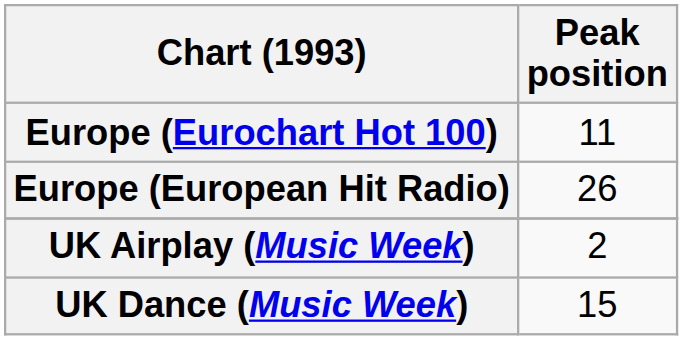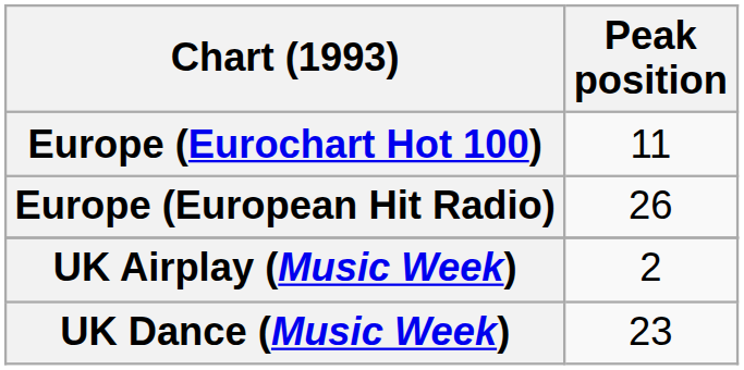 <table class="wikitable sortable plainrowheaders" style="text-align:center">
 <tr>
 <th scope="col">Chart (1993)</th>
 <th scope="col">Peak<br>position</th>
 </tr>
 <tr>
 <th scope="row">Europe (<a href='#'>Eurochart Hot 100</a>)</th>
 <td>11</td>
 </tr>
 <tr>
 <th scope="row">Europe (European Hit Radio)</th>
 <td>26</td>
 </tr>
 <tr>
 </tr>
 <tr>
 </tr>
 <tr>
 </tr>
 <tr>
 <th scope="row">UK Airplay (<em><a href='#'>Music Week</a></em>)</th>
 <td>2</td>
 </tr>
 <tr>
 <th scope="row">UK Dance (<em><a href='#'>Music Week</a></em>)</th>
-<td>15</td>
+<td>23</td>
 </tr>
 </table>
